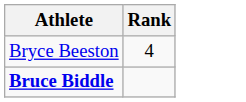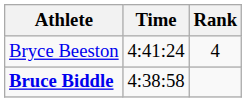 <table class=wikitable style="font-size:90%;">
 <tr>
 <th>Athlete</th>
+<th>Time</th>
 <th>Rank</th>
 </tr>
 <tr align=center>
 <td align=left><a href='#'>Bryce Beeston</a></td>
+<td>4:41:24</td>
 <td>4</td>
 </tr>
 <tr align=center>
 <td align=left><strong><a href='#'>Bruce Biddle</a></strong></td>
+<td>4:38:58</td>
 <td></td>
 </tr>
 </table>
